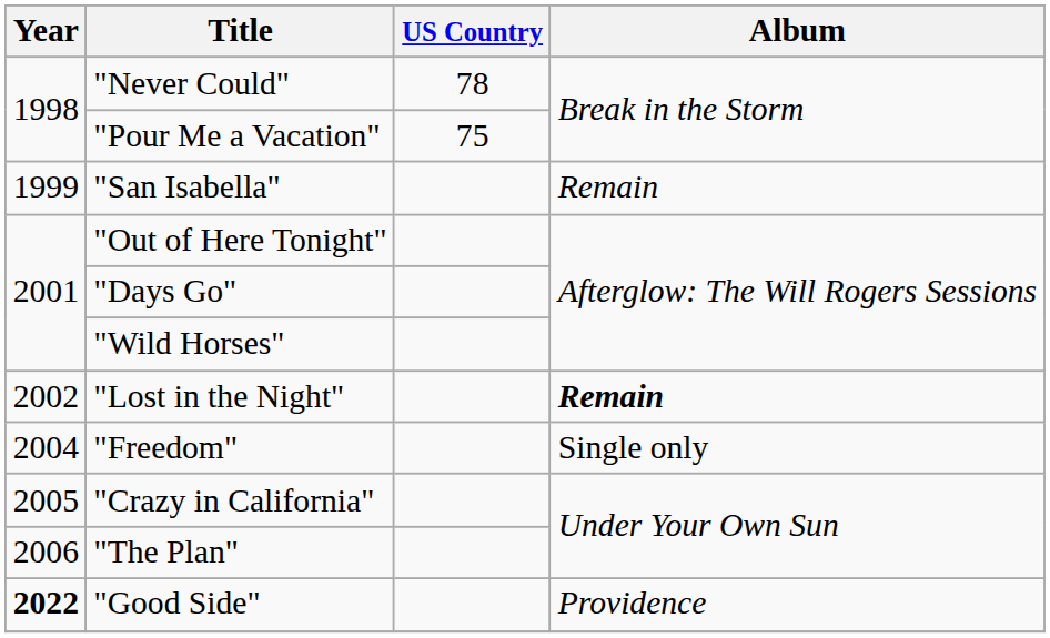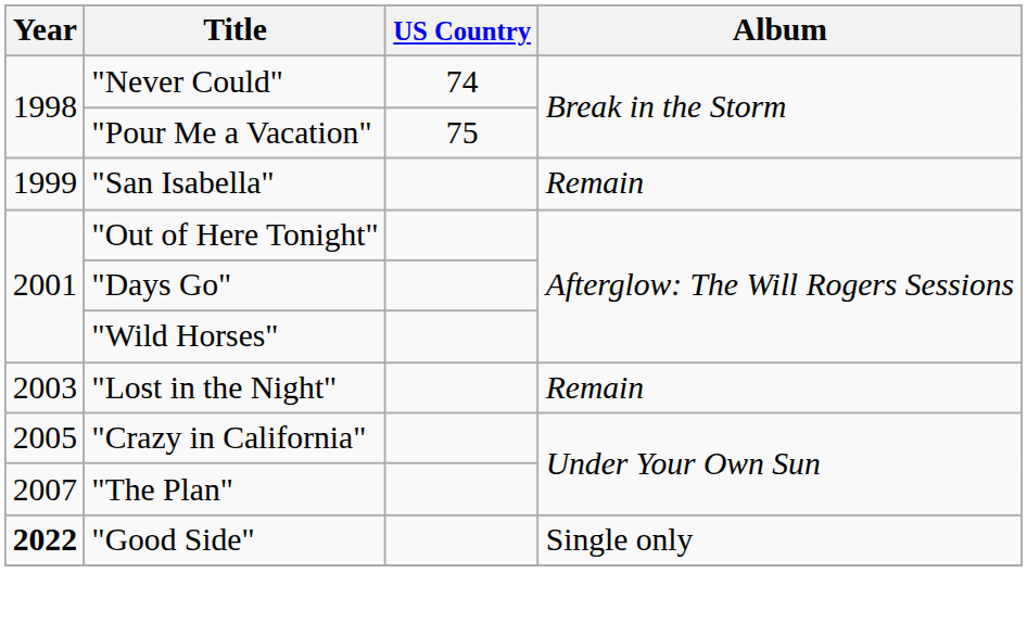 <table class="wikitable">
 <tr>
 <th>Year</th>
 <th>Title</th>
 <th><small><a href='#'>US Country</a></small></th>
 <th>Album</th>
 </tr>
 <tr>
 <td rowspan="2">1998</td>
 <td>"Never Could"</td>
-<td align="center">78</td>
+<td align="center">74</td>
 <td rowspan="2"><em>Break in the Storm</em></td>
 </tr>
 <tr>
 <td>"Pour Me a Vacation"</td>
 <td align="center">75</td>
 </tr>
 <tr>
 <td>1999</td>
 <td>"San Isabella"</td>
 <td align="center"></td>
 <td><em>Remain</em></td>
 </tr>
 <tr>
 <td rowspan="3">2001</td>
 <td>"Out of Here Tonight"</td>
 <td align="center"></td>
 <td rowspan="3"><em>Afterglow: The Will Rogers Sessions</em></td>
 </tr>
 <tr>
 <td>"Days Go"</td>
 <td align="center"></td>
 </tr>
 <tr>
 <td>"Wild Horses"</td>
 <td align="center"></td>
 </tr>
 <tr>
-<td>2002</td>
+<td>2003</td>
 <td>"Lost in the Night"</td>
 <td align="center"></td>
-<td><strong><em>Remain</em></strong></td>
-</tr>
-<tr>
-<td>2004</td>
-<td>"Freedom"</td>
-<td align="center"></td>
-<td>Single only</td>
+<td><em>Remain</em></td>
 </tr>
 <tr>
 <td>2005</td>
 <td>"Crazy in California"</td>
 <td align="center"></td>
 <td rowspan="2"><em>Under Your Own Sun</em></td>
 </tr>
 <tr>
-<td>2006</td>
+<td>2007</td>
 <td>"The Plan"</td>
 <td align="center"></td>
 </tr>
 <tr>
 <td><strong>2022</strong></td>
 <td>"Good Side"</td>
 <td align="center"></td>
-<td><em>Providence</em></td>
+<td>Single only</td>
 </tr>
 <tr>
 </tr>
 </table>
